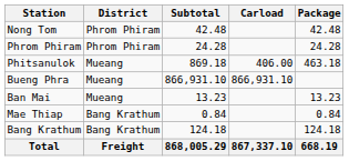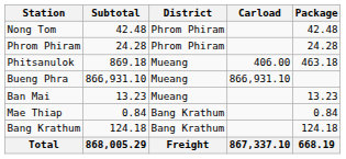 <table class="wikitable floatright">
 <tr>
 <th>Station</th>
+<th>Subtotal</th>
 <th>District</th>
-<th>Subtotal</th>
 <th>Carload</th>
 <th>Package</th>
 </tr>
 <tr>
 <td>Nong Tom</td>
+<td style="text-align:right;">42.48</td>
 <td>Phrom Phiram</td>
-<td style="text-align:right;">42.48</td>
 <td> </td>
 <td style="text-align:right;">42.48</td>
 </tr>
 <tr>
 <td>Phrom Phiram</td>
+<td style="text-align:right;">24.28</td>
 <td>Phrom Phiram</td>
-<td style="text-align:right;">24.28</td>
 <td> </td>
 <td style="text-align:right;">24.28</td>
 </tr>
 <tr>
 <td>Phitsanulok</td>
+<td style="text-align:right;">869.18</td>
 <td>Mueang</td>
-<td style="text-align:right;">869.18</td>
 <td style="text-align:right;">406.00</td>
 <td style="text-align:right;">463.18</td>
 </tr>
 <tr>
 <td>Bueng Phra</td>
+<td style="text-align:right;">866,931.10</td>
 <td>Mueang</td>
-<td style="text-align:right;">866,931.10</td>
 <td style="text-align:right;">866,931.10</td>
 <td> </td>
 </tr>
 <tr>
 <td>Ban Mai</td>
+<td style="text-align:right;">13.23</td>
 <td>Mueang</td>
-<td style="text-align:right;">13.23</td>
 <td> </td>
 <td style="text-align:right;">13.23</td>
 </tr>
 <tr>
 <td>Mae Thiap</td>
+<td style="text-align:right;">0.84</td>
 <td>Bang Krathum</td>
-<td style="text-align:right;">0.84</td>
 <td> </td>
 <td style="text-align:right;">0.84</td>
 </tr>
 <tr>
 <td>Bang Krathum</td>
+<td style="text-align:right;">124.18</td>
 <td>Bang Krathum</td>
-<td style="text-align:right;">124.18</td>
 <td> </td>
 <td style="text-align:right;">124.18</td>
 </tr>
 <tr>
 <th>Total</th>
+<th>868,005.29</th>
 <th>Freight</th>
-<th>868,005.29</th>
 <th>867,337.10</th>
 <th>668.19</th>
 </tr>
 </table>
